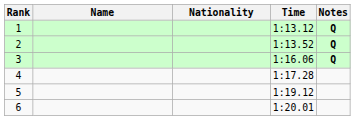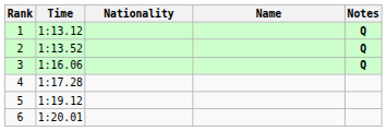 <table class="wikitable sortable" style="text-align:center">
 <tr>
 <th>Rank</th>
+<th>Time</th>
+<th style="width:125px">Nationality</th>
 <th style="width:180px">Name</th>
-<th style="width:125px">Nationality</th>
-<th>Time</th>
 <th>Notes</th>
 </tr>
 <tr style="background:#cfc;">
 <td>1</td>
+<td>1:13.12</td>
 <td style="text-align:left;"></td>
 <td style="text-align:left;"></td>
-<td>1:13.12</td>
 <td><strong>Q</strong></td>
 </tr>
 <tr style="background:#cfc;">
 <td>2</td>
+<td>1:13.52</td>
 <td style="text-align:left;"></td>
 <td style="text-align:left;"></td>
-<td>1:13.52</td>
 <td><strong>Q</strong></td>
 </tr>
 <tr style="background:#cfc;">
 <td>3</td>
+<td>1:16.06</td>
 <td style="text-align:left;"></td>
 <td style="text-align:left;"></td>
-<td>1:16.06</td>
 <td><strong>Q</strong></td>
 </tr>
 <tr>
 <td>4</td>
+<td>1:17.28</td>
 <td style="text-align:left;"></td>
 <td style="text-align:left;"></td>
-<td>1:17.28</td>
 <td></td>
 </tr>
 <tr>
 <td>5</td>
+<td>1:19.12</td>
 <td style="text-align:left;"></td>
 <td style="text-align:left;"></td>
-<td>1:19.12</td>
 <td></td>
 </tr>
 <tr>
 <td>6</td>
+<td>1:20.01</td>
 <td style="text-align:left;"></td>
 <td style="text-align:left;"></td>
-<td>1:20.01</td>
 <td></td>
 </tr>
 </table>
